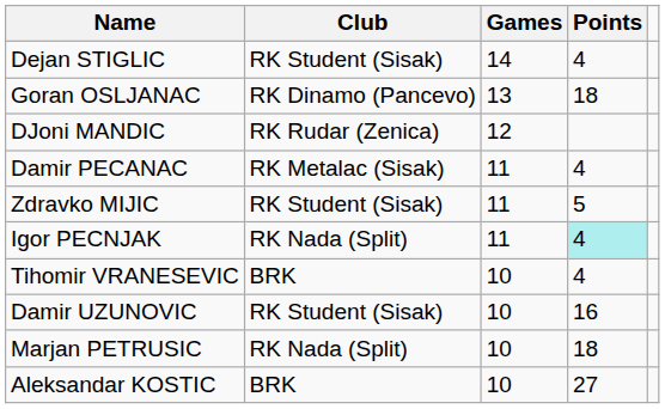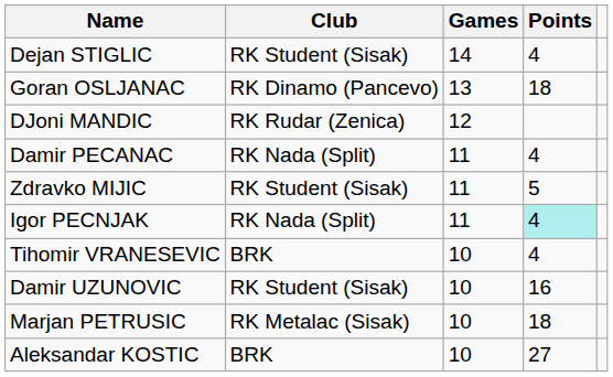 <table class="wikitable">
 <tr align="left">
 <th>Name</th>
 <th>Club</th>
 <th>Games</th>
 <th>Points</th>
 </tr>
 <tr>
 <td>Dejan STIGLIC</td>
 <td>RK Student (Sisak)</td>
 <td>14</td>
 <td>4</td>
 <td></td>
 </tr>
 <tr>
 <td>Goran OSLJANAC</td>
 <td>RK Dinamo (Pancevo)</td>
 <td>13</td>
 <td>18</td>
 <td></td>
 </tr>
 <tr>
 <td>DJoni MANDIC</td>
 <td>RK Rudar (Zenica)</td>
 <td>12</td>
 <td></td>
 <td></td>
 </tr>
 <tr>
 <td>Damir PECANAC</td>
-<td>RK Metalac (Sisak)</td>
+<td>RK Nada (Split)</td>
 <td>11</td>
 <td>4</td>
 <td></td>
 </tr>
 <tr>
 <td>Zdravko MIJIC</td>
 <td>RK Student (Sisak)</td>
 <td>11</td>
 <td>5</td>
 <td></td>
 </tr>
 <tr>
 <td>Igor PECNJAK</td>
 <td>RK Nada (Split)</td>
 <td>11</td>
 <td style="background: paleturquoise;">4</td>
 <td></td>
 </tr>
 <tr>
 <td>Tihomir VRANESEVIC</td>
 <td>BRK</td>
 <td>10</td>
 <td>4</td>
 <td></td>
 </tr>
 <tr>
 <td>Damir UZUNOVIC</td>
 <td>RK Student (Sisak)</td>
 <td>10</td>
 <td>16</td>
 <td></td>
 </tr>
 <tr>
 <td>Marjan PETRUSIC</td>
-<td>RK Nada (Split)</td>
+<td>RK Metalac (Sisak)</td>
 <td>10</td>
 <td>18</td>
 <td></td>
 </tr>
 <tr>
 <td>Aleksandar KOSTIC</td>
 <td>BRK</td>
 <td>10</td>
 <td>27</td>
 <td></td>
 </tr>
 </table>
